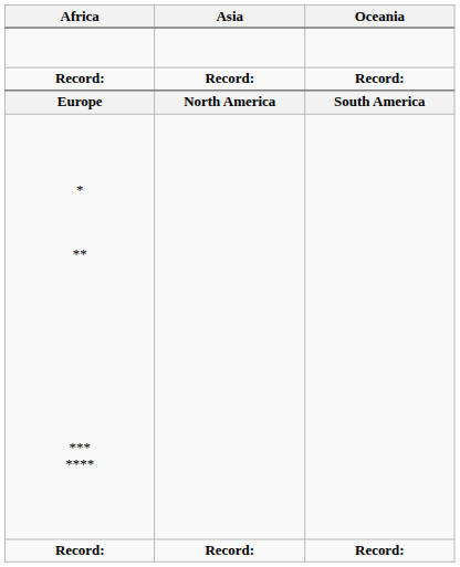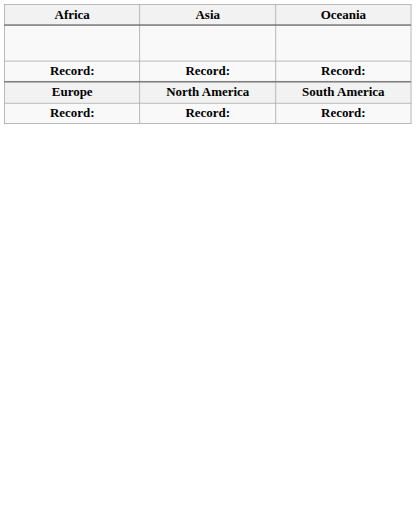 <table class="wikitable nowrap">
 <tr>
 <th width="160">Africa</th>
 <th width="160">Asia</th>
 <th width="160">Oceania</th>
 </tr>
 <tr style="border-top:2px solid gray;">
 <td align="center"><br><br></td>
 <td align="center"><br></td>
 <td align="center"><br></td>
 </tr>
 <tr>
 <td align="center"><strong>Record:</strong> </td>
 <td align="center"><strong>Record:</strong> </td>
 <td align="center"><strong>Record:</strong> </td>
 </tr>
 <tr style="border-top:2px solid gray;">
 <th width="160">Europe</th>
 <th width="160">North America</th>
 <th width="160">South America</th>
 </tr>
 <tr>
-<td align="center"><br><br><br><br>*<br><br><br><br>**<br><br><br><br><br><br><br><br><br><br><br><br>***<br>****<br><br><br><br><br></td>
-<td align="center"><br><br><br><br><br></td>
-<td align="center"><br><br><br><br><br><br><br></td>
-</tr>
-<tr>
 <td align="center"><strong>Record:</strong> </td>
 <td align="center"><strong>Record:</strong> </td>
 <td align="center"><strong>Record:</strong> </td>
 </tr>
 </table>
